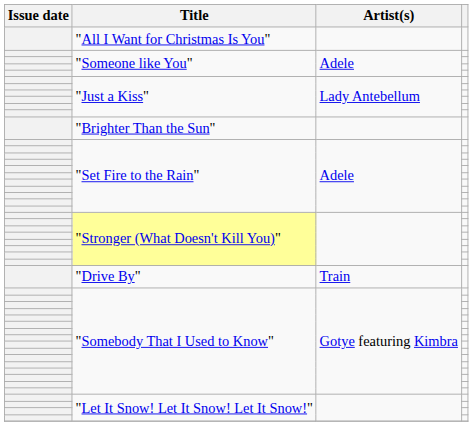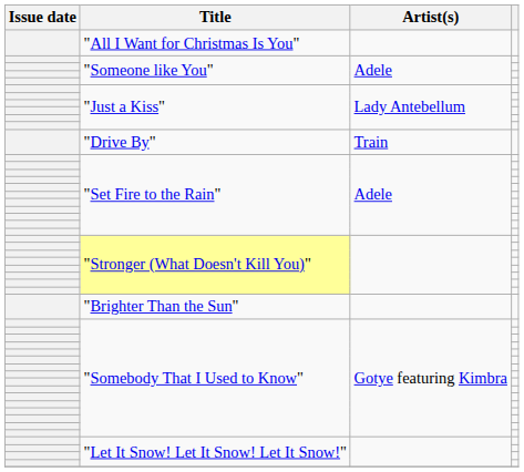 <table class="wikitable sortable plainrowheaders">
 <tr>
 <th scope=col>Issue date</th>
 <th scope=col>Title</th>
 <th scope=col>Artist(s)</th>
 <th scope=col class=unsortable></th>
 </tr>
 <tr>
 <th scope=row></th>
 <td rowspan="1">"<a href='#'>All I Want for Christmas Is You</a>"</td>
 <td rowspan="1"></td>
 <td align=center></td>
 </tr>
 <tr>
 <th scope=row></th>
 <td rowspan="4">"<a href='#'>Someone like You</a>"</td>
 <td rowspan="4"><a href='#'>Adele</a></td>
 <td align=center></td>
 </tr>
 <tr>
 <th scope=row></th>
 <td align=center></td>
 </tr>
 <tr>
 <th scope=row></th>
 <td align=center></td>
 </tr>
 <tr>
 <th scope=row></th>
 <td align=center></td>
 </tr>
 <tr>
 <th scope=row></th>
 <td rowspan="6">"<a href='#'>Just a Kiss</a>"</td>
 <td rowspan="6"><a href='#'>Lady Antebellum</a></td>
 <td align=center></td>
 </tr>
 <tr>
 <th scope=row></th>
 <td align=center></td>
 </tr>
 <tr>
 <th scope=row></th>
 <td align=center></td>
 </tr>
 <tr>
 <th scope=row></th>
 <td align=center></td>
 </tr>
 <tr>
 <th scope=row></th>
 <td align=center></td>
 </tr>
 <tr>
 <th scope=row></th>
 <td align=center></td>
 </tr>
 <tr>
 <th scope=row></th>
-<td rowspan="1">"<a href='#'>Brighter Than the Sun</a>"</td>
-<td rowspan="1"></td>
+<td rowspan="1">"<a href='#'>Drive By</a>"</td>
+<td rowspan="1"><a href='#'>Train</a></td>
 <td align=center></td>
 </tr>
 <tr>
 <th scope=row></th>
 <td rowspan="11">"<a href='#'>Set Fire to the Rain</a>"</td>
 <td rowspan="11"><a href='#'>Adele</a></td>
 <td align=center></td>
 </tr>
 <tr>
 <th scope=row></th>
 <td align=center></td>
 </tr>
 <tr>
 <th scope=row></th>
 <td align=center></td>
 </tr>
 <tr>
 <th scope=row></th>
 <td align=center></td>
 </tr>
 <tr>
 <th scope=row></th>
 <td align=center></td>
 </tr>
 <tr>
 <th scope=row></th>
 <td align=center></td>
 </tr>
 <tr>
 <th scope=row></th>
 <td align=center></td>
 </tr>
 <tr>
 <th scope=row></th>
 <td align=center></td>
 </tr>
 <tr>
 <th scope=row></th>
 <td align=center></td>
 </tr>
 <tr>
 <th scope=row></th>
 <td align=center></td>
 </tr>
 <tr>
 <th scope=row></th>
 <td align=center></td>
 </tr>
 <tr>
 <th scope=row></th>
 <td bgcolor=#FFFF99 rowspan="8">"<a href='#'>Stronger (What Doesn't Kill You)</a>" </td>
 <td rowspan="8"></td>
 <td align=center></td>
 </tr>
 <tr>
 <th scope=row></th>
 <td align=center></td>
 </tr>
 <tr>
 <th scope=row></th>
 <td align=center></td>
 </tr>
 <tr>
 <th scope=row></th>
 <td align=center></td>
 </tr>
 <tr>
 <th scope=row></th>
 <td align=center></td>
 </tr>
 <tr>
 <th scope=row></th>
 <td align=center></td>
 </tr>
 <tr>
 <th scope=row></th>
 <td align=center></td>
 </tr>
 <tr>
 <th scope=row></th>
 <td align=center></td>
 </tr>
 <tr>
 <th scope=row></th>
-<td rowspan="1">"<a href='#'>Drive By</a>"</td>
-<td rowspan="1"><a href='#'>Train</a></td>
+<td rowspan="1">"<a href='#'>Brighter Than the Sun</a>"</td>
+<td rowspan="1"></td>
 <td align=center></td>
 </tr>
 <tr>
 <th scope=row></th>
 <td rowspan="16">"<a href='#'>Somebody That I Used to Know</a>"</td>
 <td rowspan="16"><a href='#'>Gotye</a> featuring <a href='#'>Kimbra</a></td>
 <td align=center></td>
 </tr>
 <tr>
 <th scope=row></th>
 <td align=center></td>
 </tr>
 <tr>
 <th scope=row></th>
 <td align=center></td>
 </tr>
 <tr>
 <th scope=row></th>
 <td align=center></td>
 </tr>
 <tr>
 <th scope=row></th>
 <td align=center></td>
 </tr>
 <tr>
 <th scope=row></th>
 <td align=center></td>
 </tr>
 <tr>
 <th scope=row></th>
 <td align=center></td>
 </tr>
 <tr>
 <th scope=row></th>
 <td align=center></td>
 </tr>
 <tr>
 <th scope=row></th>
 <td align=center></td>
 </tr>
 <tr>
 <th scope=row></th>
 <td align=center></td>
 </tr>
 <tr>
 <th scope=row></th>
 <td align=center></td>
 </tr>
 <tr>
 <th scope=row></th>
 <td align=center></td>
 </tr>
 <tr>
 <th scope=row></th>
 <td align=center></td>
 </tr>
 <tr>
 <th scope=row></th>
 <td align=center></td>
 </tr>
 <tr>
 <th scope=row></th>
 <td align=center></td>
 </tr>
 <tr>
 <th scope=row></th>
 <td align=center></td>
 </tr>
 <tr>
 <th scope=row></th>
 <td rowspan="4">"<a href='#'>Let It Snow! Let It Snow! Let It Snow!</a>"</td>
 <td rowspan="4"></td>
 <td align=center></td>
 </tr>
 <tr>
 <th scope=row></th>
 <td align=center></td>
 </tr>
 <tr>
 <th scope=row></th>
 <td align=center></td>
 </tr>
 <tr>
 <th scope=row></th>
 <td align=center></td>
 </tr>
 <tr>
 </tr>
 </table>
